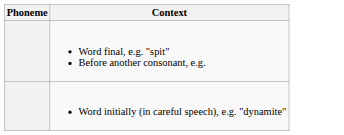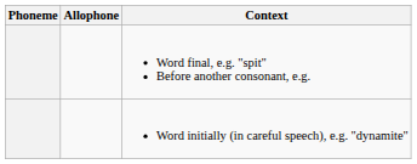 <table class="wikitable">
 <tr>
 <th>Phoneme</th>
+<th>Allophone</th>
 <th>Context</th>
 </tr>
 <tr>
 <th></th>
+<td></td>
 <td><br><ul><li>Word final, e.g.   "spit"</li><li>Before another consonant, e.g.  </li></ul></td>
 </tr>
 <tr>
 <th></th>
+<td></td>
 <td><br><ul><li>Word initially (in careful speech), e.g.   "dynamite"</li></ul></td>
 </tr>
 </table>
